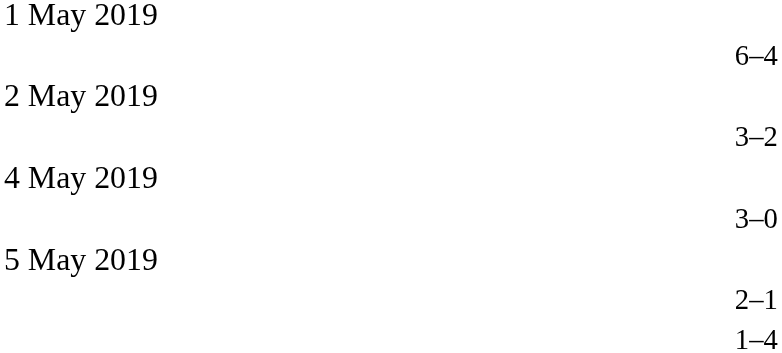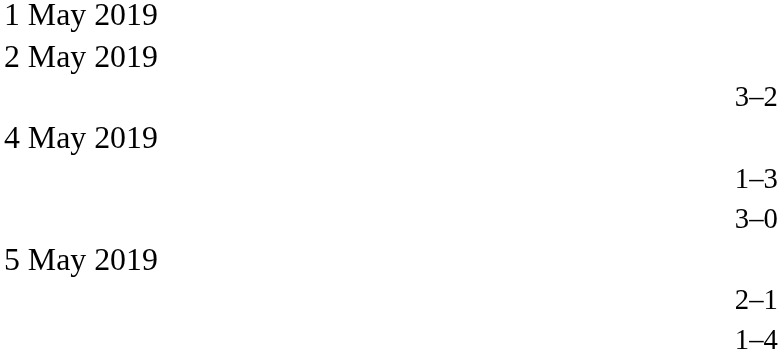 <table style="width:100%;" cellspacing="1">
 <tr>
 <th width=25%></th>
 <th width=2%></th>
 <th width=6%></th>
 <th width=2%></th>
 <th width=25%></th>
 </tr>
 <tr>
 <td>1 May 2019</td>
-</tr>
-<tr style=font-size:90%>
-<td align=right></td>
-<td></td>
-<td align=center>6–4</td>
-<td></td>
-<td></td>
-<td></td>
 </tr>
 <tr>
 <td>2 May 2019</td>
 </tr>
 <tr style=font-size:90%>
 <td align=right></td>
 <td></td>
 <td align=center>3–2</td>
 <td></td>
 <td></td>
 <td></td>
 </tr>
 <tr>
 <td>4 May 2019</td>
+</tr>
+<tr style=font-size:90%>
+<td align=right></td>
+<td></td>
+<td align=center>1–3</td>
+<td></td>
+<td></td>
+<td></td>
 </tr>
 <tr style=font-size:90%>
 <td align=right></td>
 <td></td>
 <td align=center>3–0</td>
 <td></td>
 <td></td>
 <td></td>
 </tr>
 <tr>
 <td>5 May 2019</td>
 </tr>
 <tr style=font-size:90%>
 <td align=right></td>
 <td></td>
 <td align=center>2–1</td>
 <td></td>
 <td></td>
 <td></td>
 </tr>
 <tr style=font-size:90%>
 <td align=right></td>
 <td></td>
 <td align=center>1–4</td>
 <td></td>
 <td></td>
 <td></td>
 </tr>
 </table>
